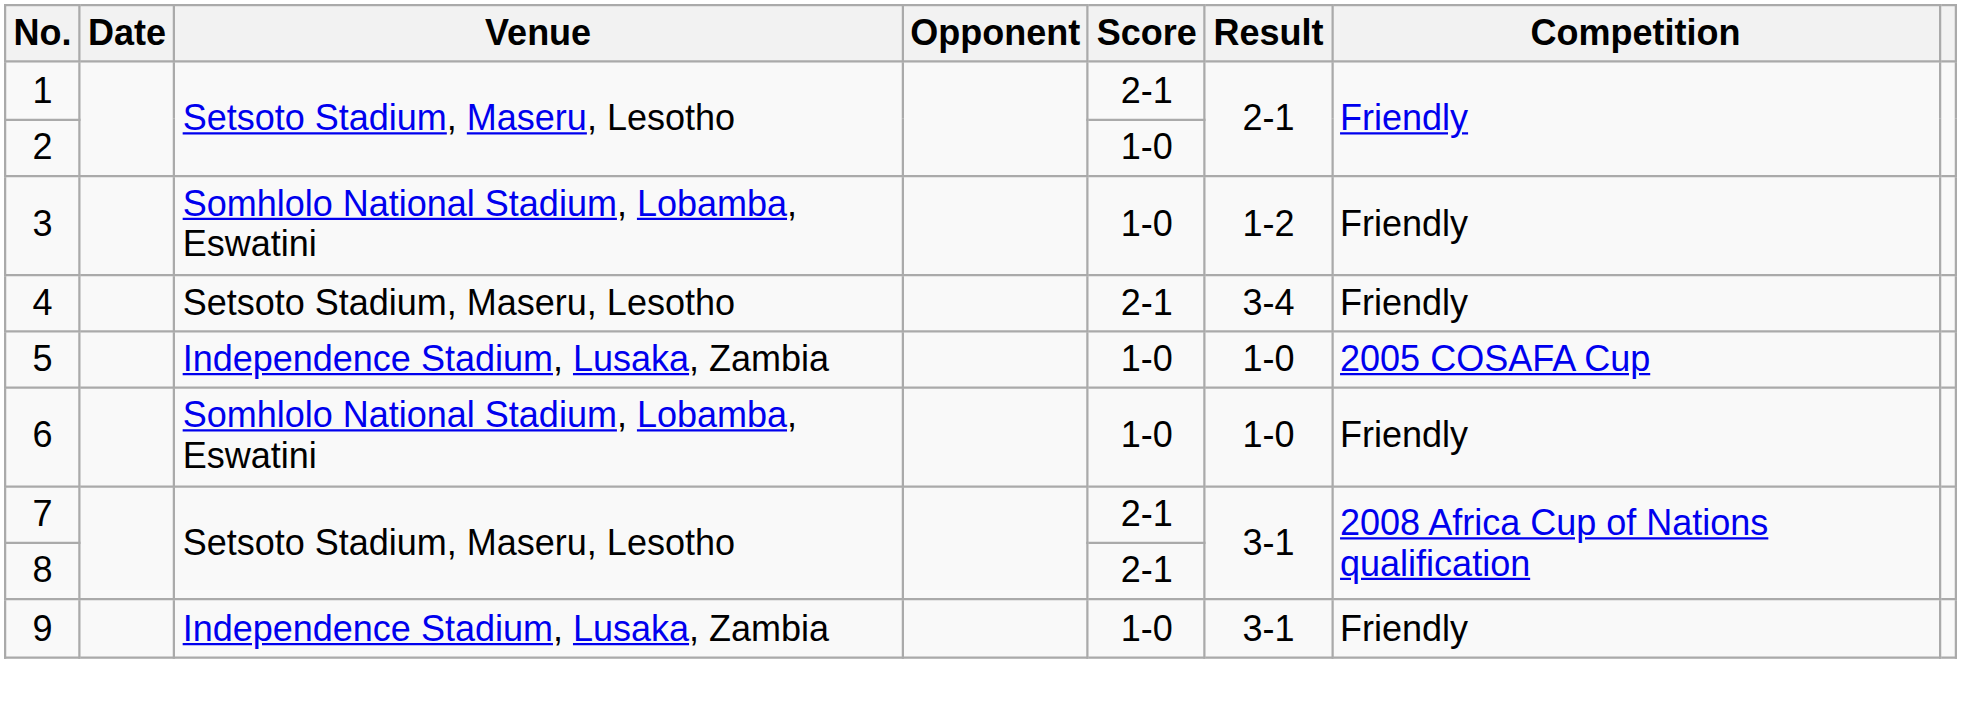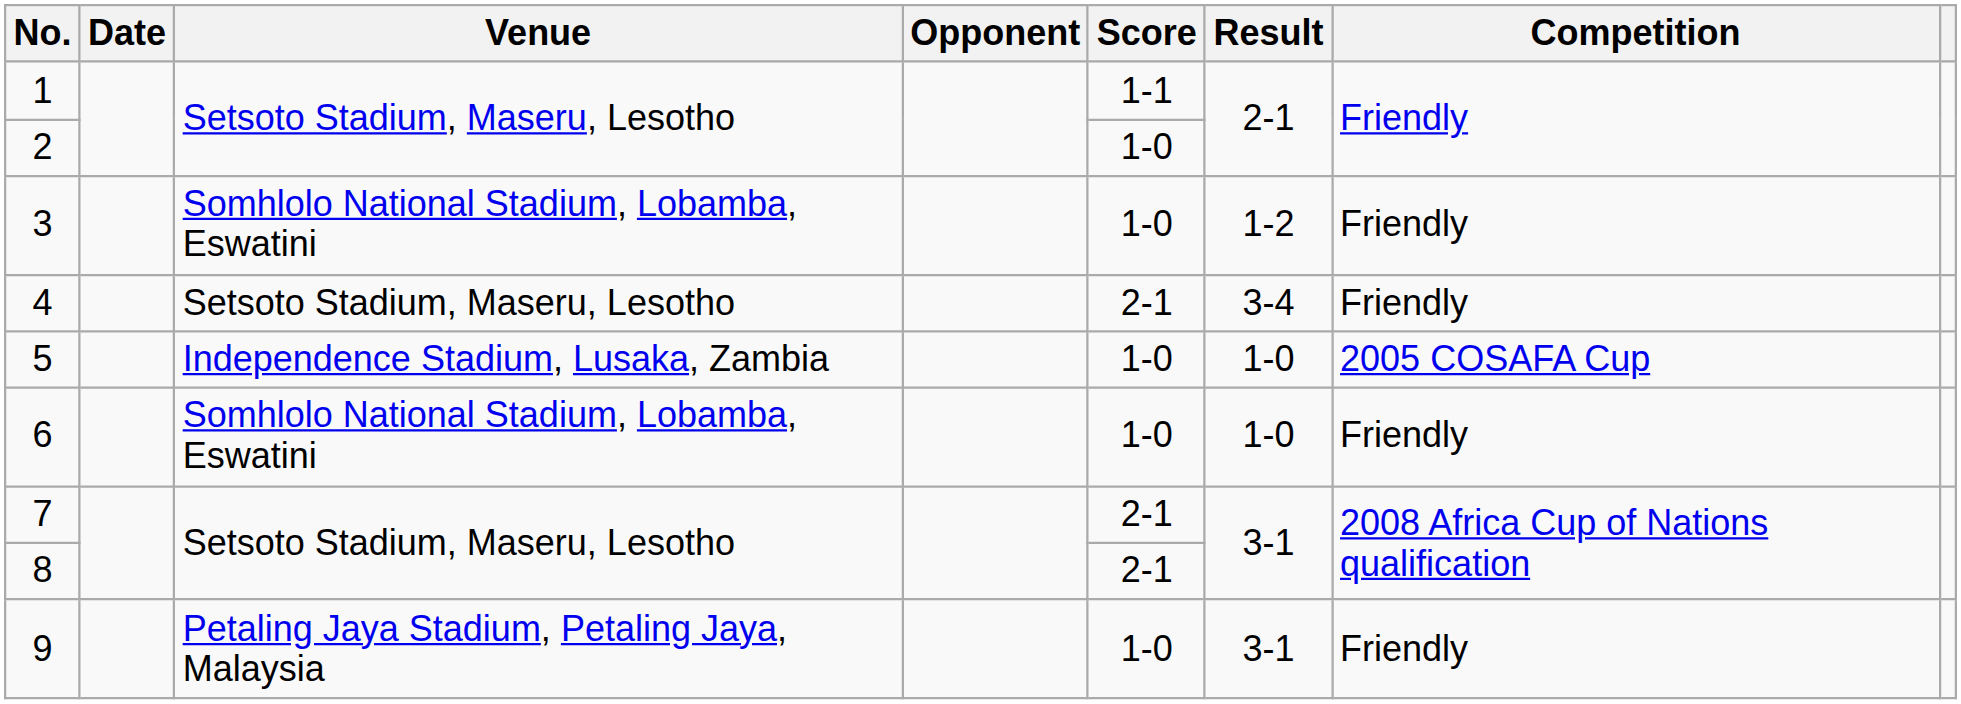 <table class="wikitable sortable">
 <tr>
 <th scope="col">No.</th>
 <th scope="col">Date</th>
 <th scope="col">Venue</th>
 <th scope="col">Opponent</th>
 <th scope="col">Score</th>
 <th scope="col">Result</th>
 <th scope="col">Competition</th>
 <th scope="col" class="unsortable"></th>
 </tr>
 <tr>
 <td style="text-align:center">1</td>
 <td rowspan="2"></td>
 <td rowspan="2"><a href='#'>Setsoto Stadium</a>, <a href='#'>Maseru</a>, Lesotho</td>
 <td rowspan="2"></td>
-<td style="text-align:center">2-1</td>
+<td style="text-align:center">1-1</td>
 <td rowspan="2" style="text-align:center">2-1</td>
 <td rowspan="2"><a href='#'>Friendly</a></td>
 <td rowspan="2"></td>
 </tr>
 <tr>
 <td style="text-align:center">2</td>
 <td style="text-align:center">1-0</td>
 </tr>
 <tr>
 <td style="text-align:center">3</td>
 <td></td>
 <td><a href='#'>Somhlolo National Stadium</a>, <a href='#'>Lobamba</a>, Eswatini</td>
 <td></td>
 <td style="text-align:center">1-0</td>
 <td style="text-align:center">1-2</td>
 <td>Friendly</td>
 <td></td>
 </tr>
 <tr>
 <td style="text-align:center">4</td>
 <td></td>
 <td>Setsoto Stadium, Maseru, Lesotho</td>
 <td></td>
 <td style="text-align:center">2-1</td>
 <td style="text-align:center">3-4</td>
 <td>Friendly</td>
 <td></td>
 </tr>
 <tr>
 <td style="text-align:center">5</td>
 <td></td>
 <td><a href='#'>Independence Stadium</a>, <a href='#'>Lusaka</a>, Zambia</td>
 <td></td>
 <td style="text-align:center">1-0</td>
 <td style="text-align:center">1-0</td>
 <td><a href='#'>2005 COSAFA Cup</a></td>
 <td></td>
 </tr>
 <tr>
 <td style="text-align:center">6</td>
 <td></td>
 <td><a href='#'>Somhlolo National Stadium</a>, <a href='#'>Lobamba</a>, Eswatini</td>
 <td></td>
 <td style="text-align:center">1-0</td>
 <td style="text-align:center">1-0</td>
 <td>Friendly</td>
 <td></td>
 </tr>
 <tr>
 <td style="text-align:center">7</td>
 <td rowspan="2"></td>
 <td rowspan="2">Setsoto Stadium, Maseru, Lesotho</td>
 <td rowspan="2"></td>
 <td style="text-align:center">2-1</td>
 <td rowspan="2" style="text-align:center">3-1</td>
 <td rowspan="2"><a href='#'>2008 Africa Cup of Nations qualification</a></td>
 <td rowspan="2"></td>
 </tr>
 <tr>
 <td style="text-align:center">8</td>
 <td style="text-align:center">2-1</td>
 </tr>
 <tr>
 <td style="text-align:center">9</td>
 <td></td>
-<td><a href='#'>Independence Stadium</a>, <a href='#'>Lusaka</a>, Zambia</td>
+<td><a href='#'>Petaling Jaya Stadium</a>, <a href='#'>Petaling Jaya</a>, Malaysia</td>
 <td></td>
 <td style="text-align:center">1-0</td>
 <td style="text-align:center">3-1</td>
 <td>Friendly</td>
 <td></td>
 </tr>
 </table>
